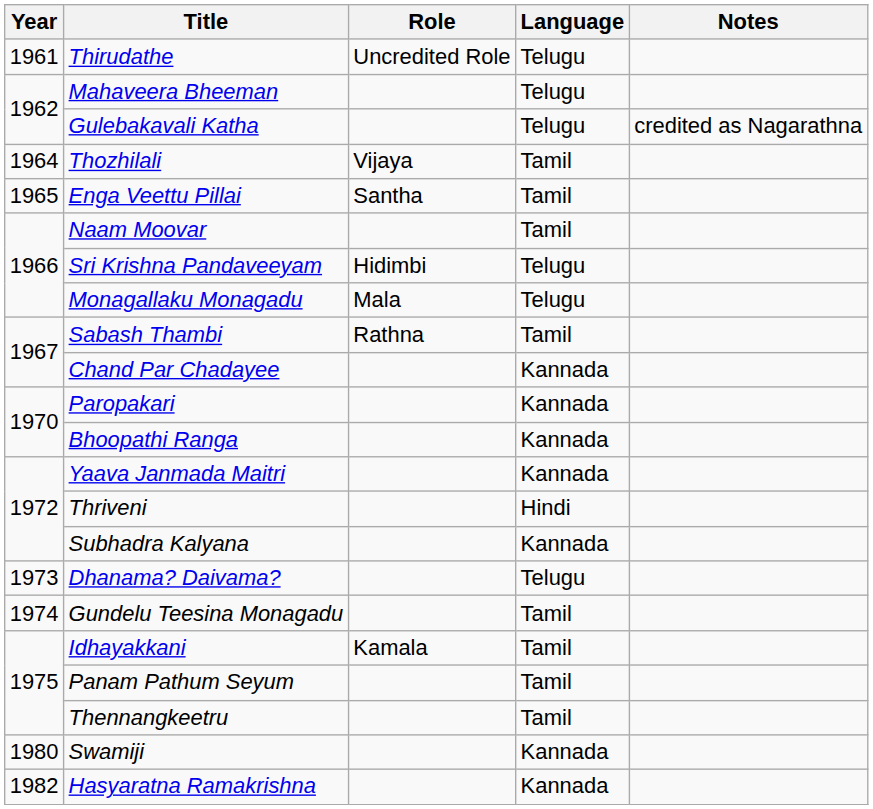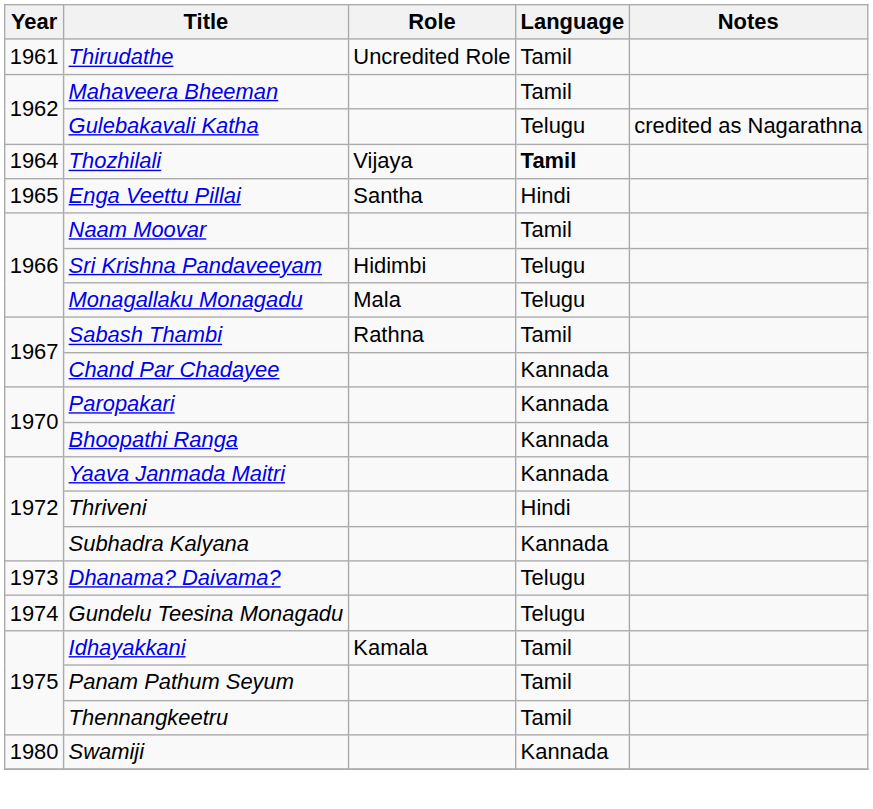 <table class="wikitable sortable">
 <tr>
 <th>Year</th>
 <th>Title</th>
 <th>Role</th>
 <th>Language</th>
 <th>Notes</th>
 </tr>
 <tr>
 <td>1961</td>
 <td><em><a href='#'>Thirudathe</a></em></td>
 <td>Uncredited Role</td>
-<td>Telugu</td>
+<td>Tamil</td>
 <td></td>
 </tr>
 <tr>
 <td rowspan="2">1962</td>
 <td><em><a href='#'>Mahaveera Bheeman</a></em></td>
 <td></td>
-<td>Telugu</td>
+<td>Tamil</td>
 <td></td>
 </tr>
 <tr>
 <td><em><a href='#'>Gulebakavali Katha</a></em></td>
 <td></td>
 <td>Telugu</td>
 <td>credited as Nagarathna</td>
 </tr>
 <tr>
 <td>1964</td>
 <td><em><a href='#'>Thozhilali</a></em></td>
 <td>Vijaya</td>
-<td>Tamil</td>
+<td><strong>Tamil</strong></td>
 <td></td>
 </tr>
 <tr>
 <td>1965</td>
 <td><em><a href='#'>Enga Veettu Pillai</a></em></td>
 <td>Santha</td>
-<td>Tamil</td>
+<td>Hindi</td>
 <td></td>
 </tr>
 <tr>
 <td rowspan="3">1966</td>
 <td><em><a href='#'>Naam Moovar</a></em></td>
 <td></td>
 <td>Tamil</td>
 <td></td>
 </tr>
 <tr>
 <td><em><a href='#'>Sri Krishna Pandaveeyam</a></em></td>
 <td>Hidimbi</td>
 <td>Telugu</td>
 <td></td>
 </tr>
 <tr>
 <td><em><a href='#'>Monagallaku Monagadu</a></em></td>
 <td>Mala</td>
 <td>Telugu</td>
 <td></td>
 </tr>
 <tr>
 <td rowspan="2">1967</td>
 <td><em><a href='#'>Sabash Thambi</a></em></td>
 <td>Rathna</td>
 <td>Tamil</td>
 <td></td>
 </tr>
 <tr>
 <td><em><a href='#'>Chand Par Chadayee</a></em></td>
 <td></td>
 <td>Kannada</td>
 <td></td>
 </tr>
 <tr>
 <td rowspan="2">1970</td>
 <td><em><a href='#'>Paropakari</a></em></td>
 <td></td>
 <td>Kannada</td>
 <td></td>
 </tr>
 <tr>
 <td><em><a href='#'>Bhoopathi Ranga</a></em></td>
 <td></td>
 <td>Kannada</td>
 <td></td>
 </tr>
 <tr>
 <td rowspan="3">1972</td>
 <td><em><a href='#'>Yaava Janmada Maitri</a></em></td>
 <td></td>
 <td>Kannada</td>
 <td></td>
 </tr>
 <tr>
 <td><em>Thriveni</em></td>
 <td></td>
 <td>Hindi</td>
 <td></td>
 </tr>
 <tr>
 <td><em>Subhadra Kalyana</em></td>
 <td></td>
 <td>Kannada</td>
 <td></td>
 </tr>
 <tr>
 <td>1973</td>
 <td><em><a href='#'>Dhanama? Daivama?</a></em></td>
 <td></td>
 <td>Telugu</td>
 <td></td>
 </tr>
 <tr>
 <td>1974</td>
 <td><em>Gundelu Teesina Monagadu</em></td>
 <td></td>
-<td>Tamil</td>
+<td>Telugu</td>
 <td></td>
 </tr>
 <tr>
 <td rowspan="3">1975</td>
 <td><em><a href='#'>Idhayakkani</a></em></td>
 <td>Kamala</td>
 <td>Tamil</td>
 <td></td>
 </tr>
 <tr>
 <td><em>Panam Pathum Seyum</em></td>
 <td></td>
 <td>Tamil</td>
 <td></td>
 </tr>
 <tr>
 <td><em>Thennangkeetru</em></td>
 <td></td>
 <td>Tamil</td>
 <td></td>
 </tr>
 <tr>
 <td>1980</td>
 <td><em>Swamiji</em></td>
 <td></td>
 <td>Kannada</td>
 <td></td>
 </tr>
 <tr>
-<td>1982</td>
-<td><em><a href='#'>Hasyaratna Ramakrishna</a></em></td>
-<td></td>
-<td>Kannada</td>
-<td></td>
-</tr>
-<tr>
 </tr>
 </table>
